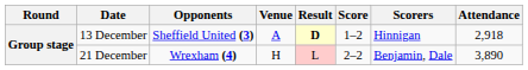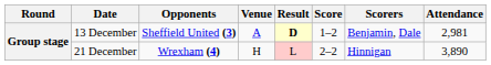 <table class="wikitable" style="text-align:center">
 <tr>
 <th>Round</th>
 <th>Date</th>
 <th>Opponents</th>
 <th>Venue</th>
 <th>Result</th>
 <th>Score</th>
 <th>Scorers</th>
 <th>Attendance</th>
 </tr>
 <tr>
 <th rowspan=2>Group stage</th>
 <td>13 December</td>
 <td><a href='#'>Sheffield United</a> <strong>(<a href='#'>3</a>)</strong></td>
 <td><a href='#'>A</a></td>
 <td style="background-color:#FFFFCC"><strong>D</strong></td>
 <td>1–2</td>
-<td align="left"><a href='#'>Hinnigan</a></td>
-<td>2,918</td>
+<td align="left"><a href='#'>Benjamin</a>, <a href='#'>Dale</a></td>
+<td>2,981</td>
 </tr>
 <tr>
 <td>21 December</td>
 <td><a href='#'>Wrexham</a> <strong>(<a href='#'>4</a>)</strong></td>
 <td>H</td>
 <td style="background-color:#FFCCCC">L</td>
 <td>2–2</td>
-<td align="left"><a href='#'>Benjamin</a>, <a href='#'>Dale</a></td>
+<td align="left"><a href='#'>Hinnigan</a></td>
 <td>3,890</td>
 </tr>
 </table>
